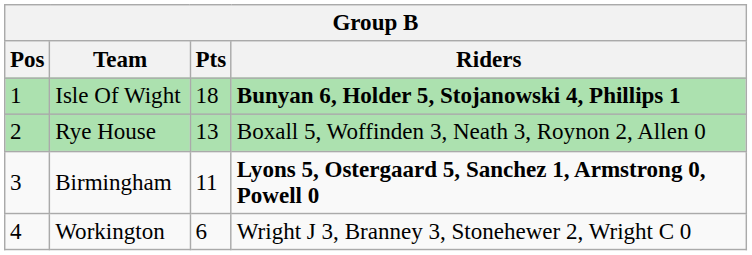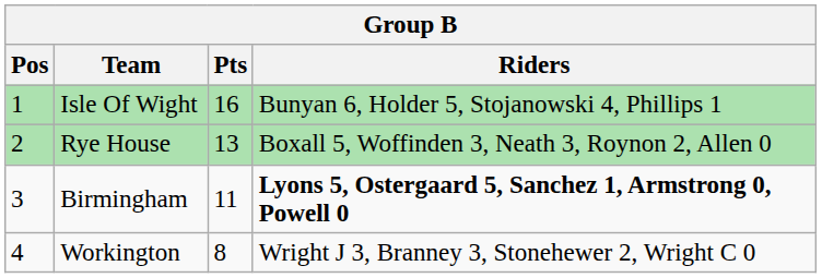 <table class="wikitable">
 <tr>
 <th colspan="4">Group B</th>
 </tr>
 <tr>
 <th width=20>Pos</th>
 <th width=90>Team</th>
 <th width=20>Pts</th>
 <th width=350>Riders</th>
 </tr>
 <tr style="background:#ACE1AF;">
 <td>1</td>
 <td align=left>Isle Of Wight</td>
-<td>18</td>
-<td><strong>Bunyan 6, Holder 5, Stojanowski 4, Phillips 1</strong></td>
+<td>16</td>
+<td>Bunyan 6, Holder 5, Stojanowski 4, Phillips 1</td>
 </tr>
 <tr style="background:#ACE1AF;">
 <td>2</td>
 <td align=left>Rye House</td>
 <td>13</td>
 <td>Boxall 5, Woffinden 3, Neath 3, Roynon 2, Allen 0</td>
 </tr>
 <tr>
 <td>3</td>
 <td align=left>Birmingham</td>
 <td>11</td>
 <td><strong>Lyons 5, Ostergaard 5, Sanchez 1, Armstrong 0, Powell 0</strong></td>
 </tr>
 <tr>
 <td>4</td>
 <td align=left>Workington</td>
-<td>6</td>
+<td>8</td>
 <td>Wright J 3, Branney 3, Stonehewer 2, Wright C 0</td>
 </tr>
 </table>
